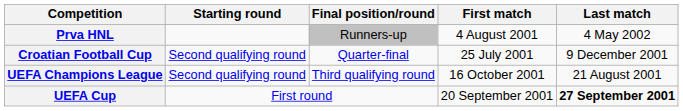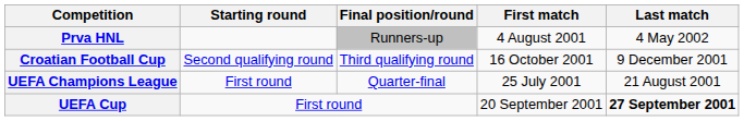 <table class="wikitable plainrowheaders" style="text-align:center;">
 <tr>
 <th scope=col>Competition</th>
 <th scope=col>Starting round</th>
 <th scope=col>Final position/round</th>
 <th scope=col>First match</th>
 <th scope=col>Last match</th>
 </tr>
 <tr>
 <th scope=row align=left><a href='#'>Prva HNL</a></th>
 <td></td>
 <td style="background: silver">Runners-up</td>
 <td>4 August 2001</td>
 <td>4 May 2002</td>
 </tr>
 <tr>
 <th scope=row align=left><a href='#'>Croatian Football Cup</a></th>
 <td><a href='#'>Second qualifying round</a></td>
-<td><a href='#'>Quarter-final</a></td>
-<td>25 July 2001</td>
+<td><a href='#'>Third qualifying round</a></td>
+<td>16 October 2001</td>
 <td>9 December 2001</td>
 </tr>
 <tr>
 <th scope=row align=left><a href='#'>UEFA Champions League</a></th>
-<td><a href='#'>Second qualifying round</a></td>
-<td><a href='#'>Third qualifying round</a></td>
-<td>16 October 2001</td>
+<td><a href='#'>First round</a></td>
+<td><a href='#'>Quarter-final</a></td>
+<td>25 July 2001</td>
 <td>21 August 2001</td>
 </tr>
 <tr>
 <th scope=row align=left><a href='#'>UEFA Cup</a></th>
 <td colspan=2><a href='#'>First round</a></td>
 <td>20 September 2001</td>
 <td><strong>27 September 2001</strong></td>
 </tr>
 </table>
